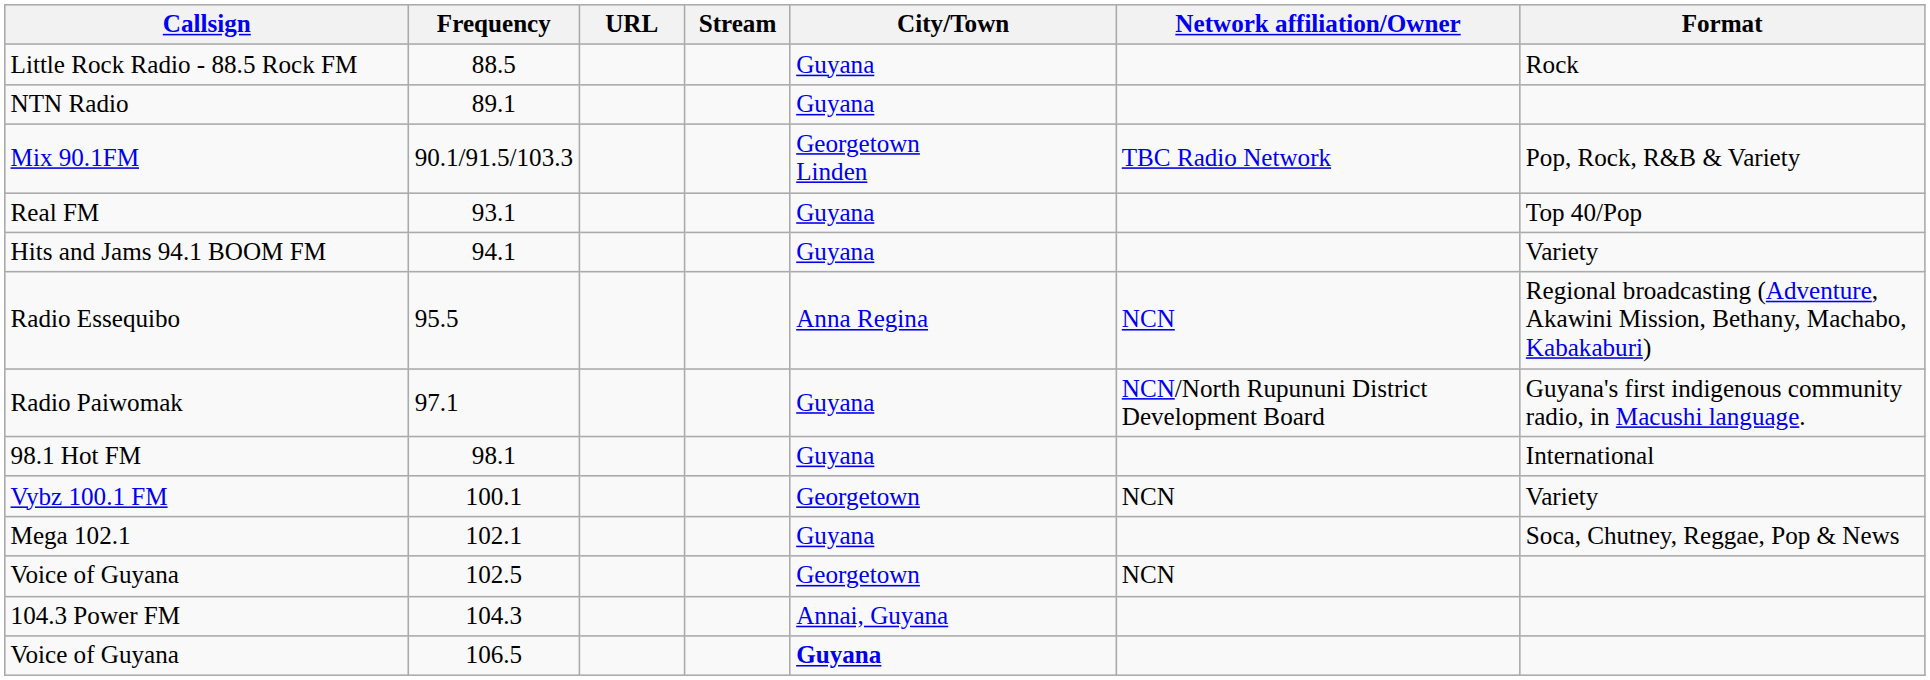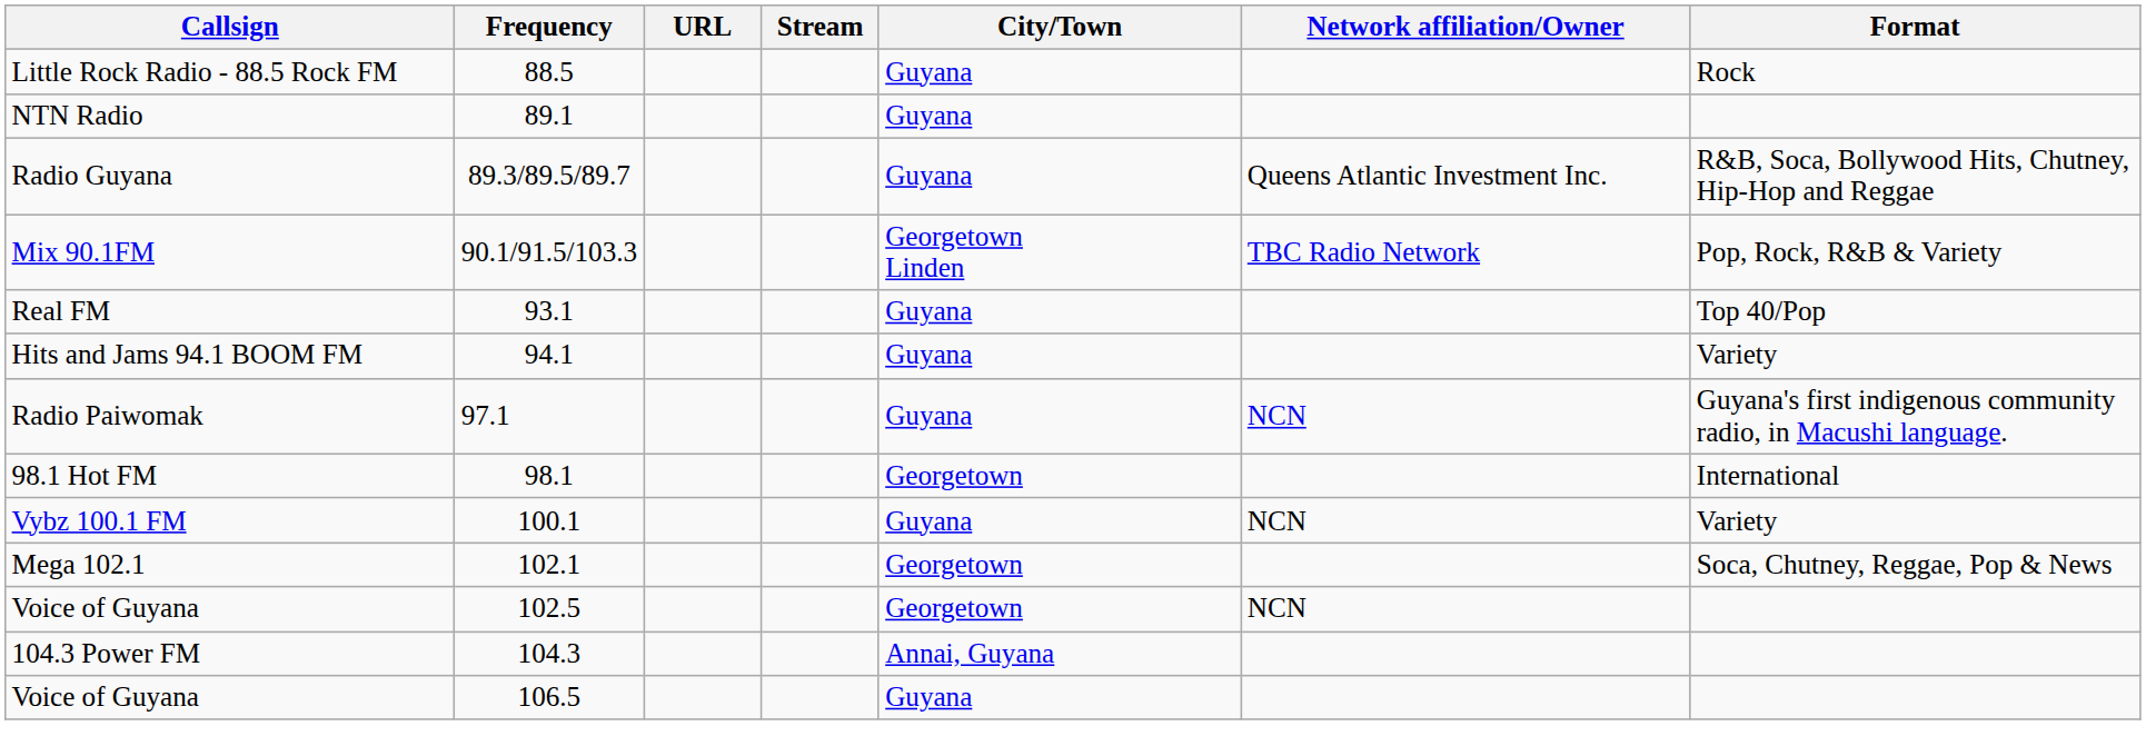 <table class="wikitable">
 <tr>
 <th><a href='#'>Callsign</a></th>
 <th>Frequency</th>
 <th>URL</th>
 <th>Stream</th>
 <th>City/Town</th>
 <th><a href='#'>Network affiliation/Owner</a></th>
 <th>Format</th>
 </tr>
 <tr>
 <td style="width: 250px;">Little Rock Radio - 88.5 Rock FM</td>
 <td style="width: 60px; text-align: center;">88.5</td>
 <td style="width: 60px; text-align: center;"><span></span></td>
 <td style="width: 60px; text-align: center;"></td>
 <td style="width: 200px;"><a href='#'>Guyana</a></td>
 <td style="width: 250px;"></td>
 <td style="width: 250px;">Rock</td>
 </tr>
 <tr>
 <td style="width: 250px;">NTN Radio</td>
 <td style="width: 60px; text-align: center;">89.1</td>
 <td style="width: 60px; text-align: center;"><span></span></td>
 <td style="width: 60px; text-align: center;"></td>
 <td style="width: 200px;"><a href='#'>Guyana</a></td>
 <td style="width: 250px;"></td>
 <td style="width: 250px;"></td>
 </tr>
 <tr>
+<td style="width: 250px;">Radio Guyana</td>
+<td style="width: 60px; text-align: center;">89.3/89.5/89.7</td>
+<td style="width: 60px; text-align: center;"><span></span></td>
+<td style="width: 60px; text-align: center;"></td>
+<td style="width: 200px;"><a href='#'>Guyana</a></td>
+<td style="width: 250px;">Queens Atlantic Investment Inc.</td>
+<td style="width: 250px;">R&B, Soca, Bollywood Hits, Chutney, Hip-Hop and Reggae</td>
+</tr>
+<tr>
 <td style="width: 250px;"><a href='#'>Mix 90.1FM</a></td>
 <td style="width: 60px; text-align: center;">90.1/91.5/103.3</td>
 <td style="width: 60px; text-align: center;"><span></span></td>
 <td style="width: 60px; text-align: center;"><span></span></td>
 <td style="width: 200px;"><a href='#'>Georgetown</a><br><a href='#'>Linden</a></td>
 <td style="width: 250px;"><a href='#'>TBC Radio Network</a></td>
 <td style="width: 250px;">Pop, Rock, R&B & Variety</td>
 </tr>
 <tr>
 <td style="width: 250px;">Real FM</td>
 <td style="width: 60px; text-align: center;">93.1</td>
 <td style="width: 60px; text-align: center;"><span></span></td>
 <td style="width: 60px; text-align: center;"></td>
 <td style="width: 200px;"><a href='#'>Guyana</a></td>
 <td style="width: 250px;"></td>
 <td style="width: 250px;">Top 40/Pop</td>
 </tr>
 <tr>
 <td style="width: 250px;">Hits and Jams 94.1 BOOM FM</td>
 <td style="width: 60px; text-align: center;">94.1</td>
 <td style="width: 60px; text-align: center;"><span></span></td>
 <td style="width: 60px; text-align: center;"></td>
 <td style="width: 200px;"><a href='#'>Guyana</a></td>
 <td style="width: 250px;"></td>
 <td style="width: 250px;">Variety</td>
 </tr>
 <tr>
-<td>Radio Essequibo</td>
-<td>95.5</td>
-<td></td>
-<td></td>
-<td><a href='#'>Anna Regina</a></td>
-<td><a href='#'>NCN</a></td>
-<td>Regional broadcasting (<a href='#'>Adventure</a>, Akawini Mission, Bethany, Machabo, <a href='#'>Kabakaburi</a>)</td>
-</tr>
-<tr>
 <td>Radio Paiwomak</td>
 <td>97.1</td>
 <td></td>
 <td></td>
 <td style="width: 200px;"><a href='#'>Guyana</a></td>
-<td><a href='#'>NCN</a>/North Rupununi District Development Board</td>
+<td><a href='#'>NCN</a></td>
 <td>Guyana's first indigenous community radio, in <a href='#'>Macushi language</a>.</td>
 </tr>
 <tr>
 <td style="width: 250px;">98.1 Hot FM</td>
 <td style="width: 60px; text-align: center;">98.1</td>
 <td style="width: 60px; text-align: center;"><span></span></td>
 <td style="width: 60px; text-align: center;"></td>
-<td style="width: 200px;"><a href='#'>Guyana</a></td>
+<td style="width: 200px;"><a href='#'>Georgetown</a></td>
 <td style="width: 250px;"></td>
 <td style="width: 250px;">International</td>
 </tr>
 <tr>
 <td style="width: 250px;"><a href='#'>Vybz 100.1 FM</a></td>
 <td style="width: 60px; text-align: center;">100.1</td>
 <td style="width: 60px; text-align: center;"><span></span></td>
 <td style="width: 60px; text-align: center;"></td>
-<td style="width: 200px;"><a href='#'>Georgetown</a></td>
+<td style="width: 200px;"><a href='#'>Guyana</a></td>
 <td style="width: 250px;">NCN</td>
 <td style="width: 250px;">Variety</td>
 </tr>
 <tr>
 <td style="width: 250px;">Mega 102.1</td>
 <td style="width: 60px; text-align: center;">102.1</td>
 <td style="width: 60px; text-align: center;"><span></span></td>
 <td style="width: 60px; text-align: center;"></td>
-<td style="width: 200px;"><a href='#'>Guyana</a></td>
+<td style="width: 200px;"><a href='#'>Georgetown</a></td>
 <td style="width: 250px;"></td>
 <td style="width: 250px;">Soca, Chutney, Reggae, Pop & News</td>
 </tr>
 <tr>
 <td style="width: 250px;">Voice of Guyana</td>
 <td style="width: 60px; text-align: center;">102.5</td>
 <td style="width: 60px; text-align: center;"><span></span></td>
 <td style="width: 60px; text-align: center;"></td>
 <td style="width: 200px;"><a href='#'>Georgetown</a></td>
 <td style="width: 250px;">NCN</td>
 <td style="width: 250px;"></td>
 </tr>
 <tr>
 <td style="width: 250px;">104.3 Power FM</td>
 <td style="width: 60px; text-align: center;">104.3</td>
 <td style="width: 60px; text-align: center;"><span></span></td>
 <td style="width: 60px; text-align: center;"></td>
 <td><a href='#'>Annai, Guyana</a></td>
 <td style="width: 250px;"></td>
 <td style="width: 250px;"></td>
 </tr>
 <tr>
 <td style="width: 250px;">Voice of Guyana</td>
 <td style="width: 60px; text-align: center;">106.5</td>
 <td style="width: 60px; text-align: center;"><span></span></td>
 <td style="width: 60px; text-align: center;"></td>
-<td style="width: 200px;"><strong><a href='#'>Guyana</a></strong></td>
+<td style="width: 200px;"><a href='#'>Guyana</a></td>
 <td style="width: 250px;"></td>
 <td style="width: 250px;"></td>
 </tr>
 </table>
